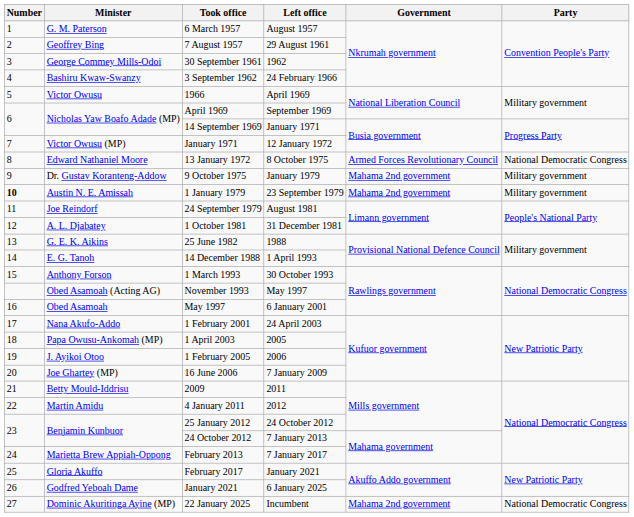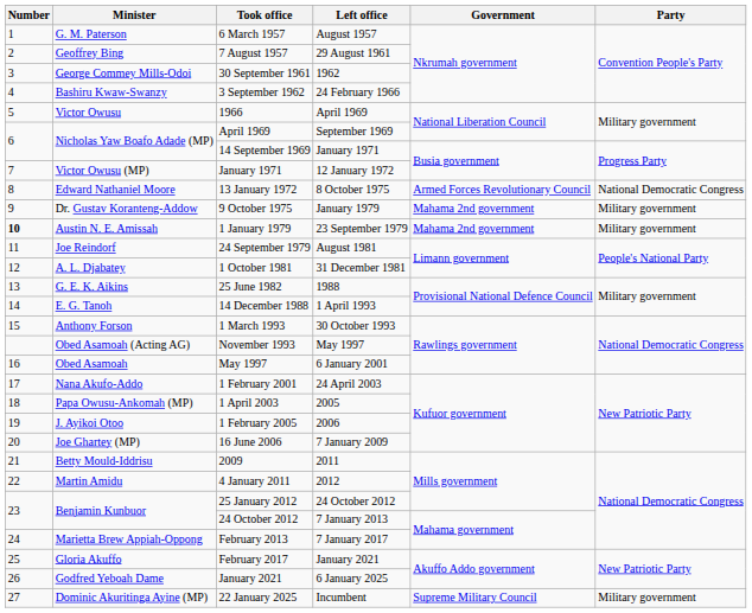 <table class="wikitable"  style="font-size:90%; text-align:left;">
 <tr bgcolor=cccccc>
 <th>Number</th>
 <th>Minister</th>
 <th>Took office</th>
 <th>Left office</th>
 <th>Government</th>
 <th>Party</th>
 </tr>
 <tr>
 <td>1</td>
 <td><a href='#'>G. M. Paterson</a></td>
 <td>6 March 1957</td>
 <td>August 1957</td>
 <td rowspan=4><a href='#'>Nkrumah government</a></td>
 <td rowspan=4><a href='#'>Convention People's Party</a></td>
 </tr>
 <tr>
 <td>2</td>
 <td><a href='#'>Geoffrey Bing</a></td>
 <td>7 August 1957</td>
 <td>29 August 1961</td>
 </tr>
 <tr>
 <td>3</td>
 <td><a href='#'>George Commey Mills-Odoi</a></td>
 <td>30 September 1961</td>
 <td>1962</td>
 </tr>
 <tr>
 <td>4</td>
 <td><a href='#'>Bashiru Kwaw-Swanzy</a></td>
 <td>3 September 1962</td>
 <td>24 February 1966</td>
 </tr>
 <tr>
 <td>5</td>
 <td><a href='#'>Victor Owusu</a></td>
 <td>1966</td>
 <td>April 1969</td>
 <td rowspan=2><a href='#'>National Liberation Council</a></td>
 <td rowspan=2>Military government</td>
 </tr>
 <tr>
 <td rowspan=2>6</td>
 <td rowspan=2><a href='#'>Nicholas Yaw Boafo Adade</a> (MP)</td>
 <td>April 1969</td>
 <td>September 1969</td>
 </tr>
 <tr>
 <td>14 September 1969</td>
 <td>January 1971</td>
 <td rowspan=2><a href='#'>Busia government</a></td>
 <td rowspan=2><a href='#'>Progress Party</a></td>
 </tr>
 <tr>
 <td>7</td>
 <td><a href='#'>Victor Owusu</a> (MP)</td>
 <td>January 1971</td>
 <td>12 January 1972</td>
 </tr>
 <tr>
 <td>8</td>
 <td><a href='#'>Edward Nathaniel Moore</a></td>
 <td>13 January 1972</td>
 <td>8 October 1975</td>
 <td><a href='#'>Armed Forces Revolutionary Council</a></td>
 <td>National Democratic Congress</td>
 </tr>
 <tr>
 <td>9</td>
 <td>Dr. <a href='#'>Gustav Koranteng-Addow</a></td>
 <td>9 October 1975</td>
 <td>January 1979</td>
 <td><a href='#'>Mahama 2nd government</a></td>
 <td>Military government</td>
 </tr>
 <tr>
 <td><strong>10</strong></td>
 <td><a href='#'>Austin N. E. Amissah</a></td>
 <td>1 January 1979</td>
 <td>23 September 1979</td>
 <td><a href='#'>Mahama 2nd government</a></td>
 <td>Military government</td>
 </tr>
 <tr>
 <td>11</td>
 <td><a href='#'>Joe Reindorf</a></td>
 <td>24 September 1979</td>
 <td>August 1981</td>
 <td rowspan=2><a href='#'>Limann government</a></td>
 <td rowspan=2><a href='#'>People's National Party</a></td>
 </tr>
 <tr>
 <td>12</td>
 <td><a href='#'>A. L. Djabatey</a></td>
 <td>1 October 1981</td>
 <td>31 December 1981</td>
 </tr>
 <tr>
 <td>13</td>
 <td><a href='#'>G. E. K. Aikins</a></td>
 <td>25 June 1982</td>
 <td>1988</td>
 <td rowspan=2><a href='#'>Provisional National Defence Council</a></td>
 <td rowspan=2>Military government</td>
 </tr>
 <tr>
 <td>14</td>
 <td><a href='#'>E. G. Tanoh</a></td>
 <td>14 December 1988</td>
 <td>1 April 1993</td>
 </tr>
 <tr>
 <td>15</td>
 <td><a href='#'>Anthony Forson</a></td>
 <td>1 March 1993</td>
 <td>30 October 1993</td>
 <td rowspan=3><a href='#'>Rawlings government</a></td>
 <td rowspan=3><a href='#'>National Democratic Congress</a></td>
 </tr>
 <tr>
 <td></td>
 <td><a href='#'>Obed Asamoah</a> (Acting AG)</td>
 <td>November 1993</td>
 <td>May 1997</td>
 </tr>
 <tr>
 <td>16</td>
 <td><a href='#'>Obed Asamoah</a></td>
 <td>May 1997</td>
 <td>6 January 2001</td>
 </tr>
 <tr>
 <td>17</td>
 <td><a href='#'>Nana Akufo-Addo</a></td>
 <td>1 February 2001</td>
 <td>24 April 2003</td>
 <td rowspan=4><a href='#'>Kufuor government</a></td>
 <td rowspan=4><a href='#'>New Patriotic Party</a></td>
 </tr>
 <tr>
 <td>18</td>
 <td><a href='#'>Papa Owusu-Ankomah</a> (MP)</td>
 <td>1 April 2003</td>
 <td>2005</td>
 </tr>
 <tr>
 <td>19</td>
 <td><a href='#'>J. Ayikoi Otoo</a></td>
 <td>1 February 2005</td>
 <td>2006</td>
 </tr>
 <tr>
 <td>20</td>
 <td><a href='#'>Joe Ghartey</a> (MP)</td>
 <td>16 June 2006</td>
 <td>7 January 2009 </td>
 </tr>
 <tr>
 <td>21</td>
 <td><a href='#'>Betty Mould-Iddrisu</a></td>
 <td>2009</td>
 <td>2011</td>
 <td rowspan=3><a href='#'>Mills government</a></td>
 <td rowspan=5><a href='#'>National Democratic Congress</a></td>
 </tr>
 <tr>
 <td>22</td>
 <td><a href='#'>Martin Amidu</a></td>
 <td>4 January 2011</td>
 <td>2012</td>
 </tr>
 <tr>
 <td rowspan=2>23</td>
 <td rowspan=2><a href='#'>Benjamin Kunbuor</a></td>
 <td>25 January 2012</td>
 <td>24 October 2012</td>
 </tr>
 <tr>
 <td>24 October 2012</td>
 <td>7 January 2013</td>
 <td rowspan=2><a href='#'>Mahama government</a></td>
 </tr>
 <tr>
 <td>24</td>
 <td><a href='#'>Marietta Brew Appiah-Oppong</a></td>
 <td>February 2013</td>
 <td>7 January 2017</td>
 </tr>
 <tr>
 <td>25</td>
 <td><a href='#'>Gloria Akuffo</a></td>
 <td>February 2017</td>
 <td>January 2021</td>
 <td rowspan=2><a href='#'>Akuffo Addo government</a></td>
 <td rowspan=2><a href='#'>New Patriotic Party</a></td>
 </tr>
 <tr>
 <td>26</td>
 <td><a href='#'>Godfred Yeboah Dame</a></td>
 <td>January 2021</td>
 <td>6 January 2025</td>
 </tr>
 <tr>
 <td>27</td>
 <td><a href='#'>Dominic Akuritinga Ayine</a> (MP)</td>
 <td>22 January 2025</td>
 <td>Incumbent</td>
-<td><a href='#'>Mahama 2nd government</a></td>
-<td>National Democratic Congress</td>
+<td><a href='#'>Supreme Military Council</a></td>
+<td>Military government</td>
 </tr>
 </table>
